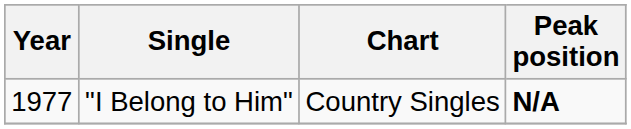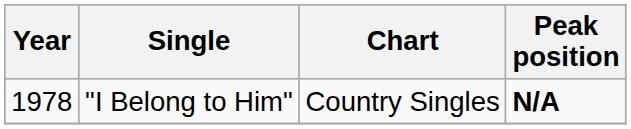 <table class="wikitable">
 <tr>
 <th align="left">Year</th>
 <th align="left">Single</th>
 <th align="left">Chart</th>
 <th align="left">Peak<br>position</th>
 </tr>
 <tr>
-<td align="left">1977</td>
+<td align="left">1978</td>
 <td align="left">"I Belong to Him"</td>
 <td align="left">Country Singles</td>
 <td align="left"><strong>N/A</strong></td>
 </tr>
 <tr>
 </tr>
 </table>
